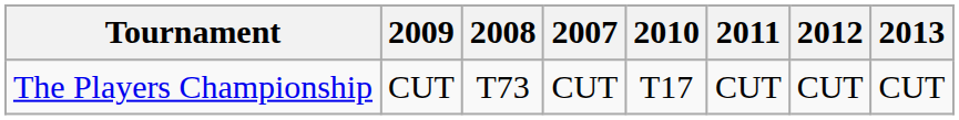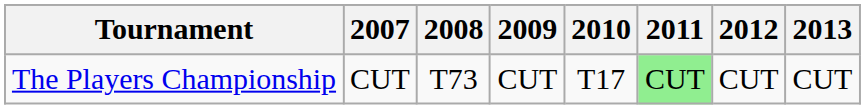 <table class="wikitable" style="font-size:95%;text-align:center;">
 <tr>
 <th>Tournament</th>
+<th>2007</th>
+<th>2008</th>
 <th>2009</th>
-<th>2008</th>
-<th>2007</th>
 <th>2010</th>
 <th>2011</th>
 <th>2012</th>
 <th>2013</th>
 </tr>
 <tr>
 <td align=left><a href='#'>The Players Championship</a></td>
 <td>CUT</td>
 <td>T73</td>
 <td>CUT</td>
 <td>T17</td>
-<td>CUT</td>
+<td style="background: lightgreen;">CUT</td>
 <td>CUT</td>
 <td>CUT</td>
 </tr>
 </table>
